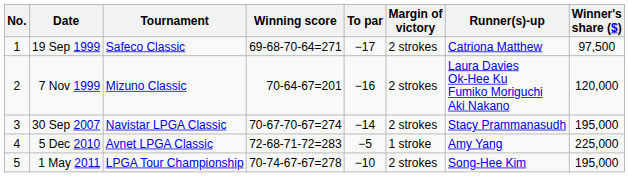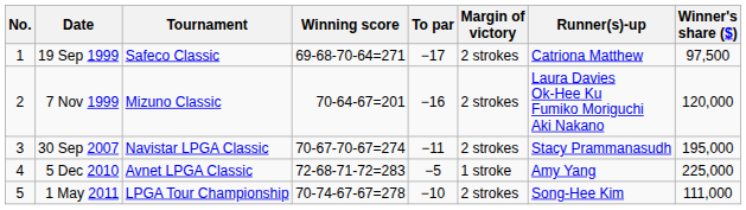 <table class="wikitable" style="font-size:95%;">
 <tr>
 <th>No.</th>
 <th>Date</th>
 <th>Tournament</th>
 <th>Winning score</th>
 <th>To par</th>
 <th>Margin of<br>victory</th>
 <th>Runner(s)-up</th>
 <th>Winner's<br>share (<a href='#'>$</a>)</th>
 </tr>
 <tr>
 <td align=center>1</td>
 <td align=right>19 Sep <a href='#'>1999</a></td>
 <td><a href='#'>Safeco Classic</a></td>
 <td align=right>69-68-70-64=271</td>
 <td align=center>−17</td>
 <td>2 strokes</td>
 <td> <a href='#'>Catriona Matthew</a></td>
 <td align=center>97,500</td>
 </tr>
 <tr>
 <td align=center>2</td>
 <td align=right>7 Nov <a href='#'>1999</a></td>
 <td><a href='#'>Mizuno Classic</a></td>
 <td align=right>70-64-67=201</td>
 <td align=center>−16</td>
 <td>2 strokes</td>
 <td> <a href='#'>Laura Davies</a><br> <a href='#'>Ok-Hee Ku</a><br> <a href='#'>Fumiko Moriguchi</a><br> <a href='#'>Aki Nakano</a></td>
 <td align=center>120,000</td>
 </tr>
 <tr>
 <td align=center>3</td>
 <td align=right>30 Sep <a href='#'>2007</a></td>
 <td><a href='#'>Navistar LPGA Classic</a></td>
 <td align=right>70-67-70-67=274</td>
-<td align=center>−14</td>
+<td align=center>−11</td>
 <td>2 strokes</td>
 <td> <a href='#'>Stacy Prammanasudh</a></td>
 <td align=center>195,000</td>
 </tr>
 <tr>
 <td align=center>4</td>
 <td align=right>5 Dec <a href='#'>2010</a></td>
 <td><a href='#'>Avnet LPGA Classic</a></td>
 <td align=right>72-68-71-72=283</td>
 <td align=center>−5</td>
 <td>1 stroke</td>
 <td> <a href='#'>Amy Yang</a></td>
 <td align=center>225,000</td>
 </tr>
 <tr>
 <td align=center>5</td>
 <td align=right>1 May <a href='#'>2011</a></td>
 <td><a href='#'>LPGA Tour Championship</a></td>
 <td align=right>70-74-67-67=278</td>
 <td align=center>−10</td>
 <td>2 strokes</td>
 <td> <a href='#'>Song-Hee Kim</a></td>
-<td align=center>195,000</td>
+<td align=center>111,000</td>
 </tr>
 </table>
